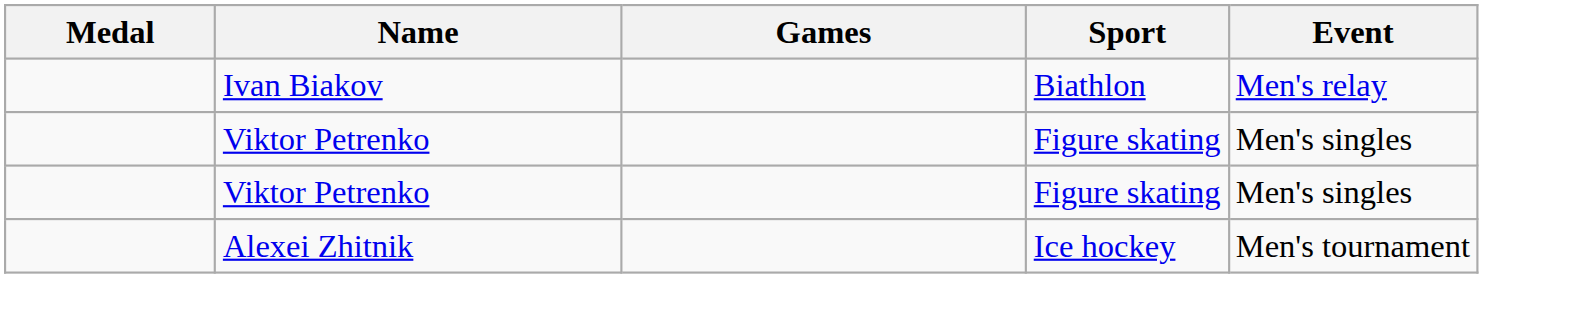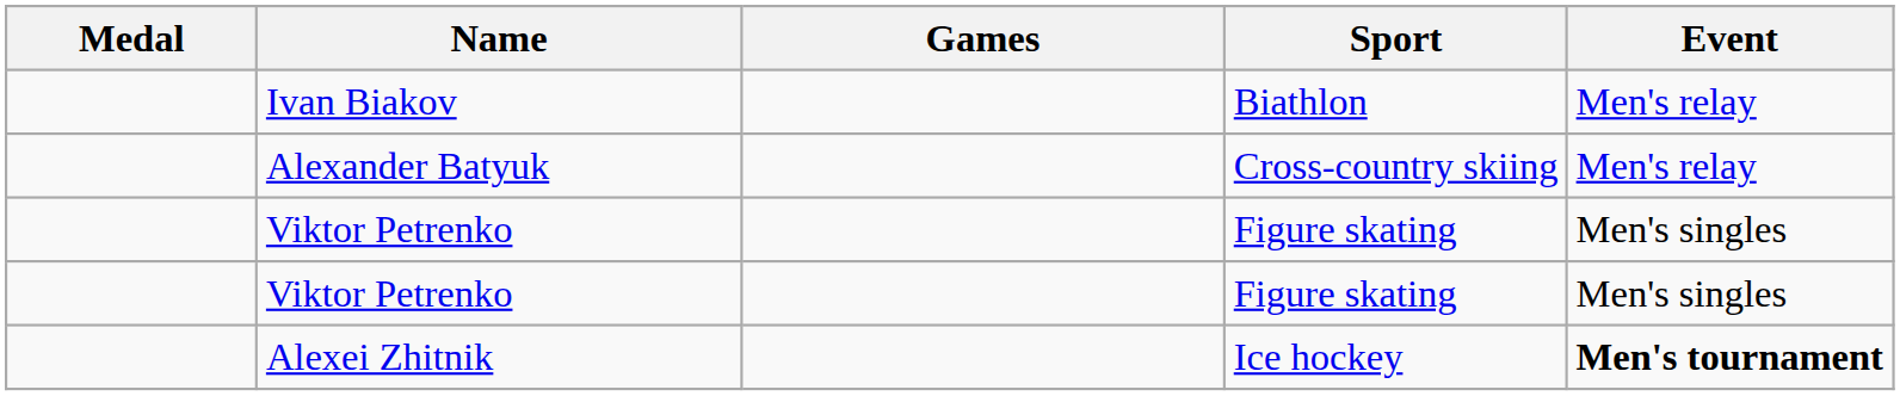 <table class="wikitable sortable" style="font-size: 95%;">
 <tr>
 <th style="width:6em">Medal</th>
 <th style="width:12em">Name</th>
 <th style="width:12em">Games</th>
 <th>Sport</th>
 <th>Event</th>
 </tr>
 <tr>
 <td></td>
 <td><a href='#'>Ivan Biakov</a></td>
 <td></td>
 <td> <a href='#'>Biathlon</a></td>
+<td><a href='#'>Men's relay</a></td>
+</tr>
+<tr>
+<td></td>
+<td><a href='#'>Alexander Batyuk</a></td>
+<td></td>
+<td> <a href='#'>Cross-country skiing</a></td>
 <td><a href='#'>Men's relay</a></td>
 </tr>
 <tr>
 <td></td>
 <td><a href='#'>Viktor Petrenko</a></td>
 <td></td>
 <td> <a href='#'>Figure skating</a></td>
 <td>Men's singles</td>
 </tr>
 <tr>
 <td></td>
 <td><a href='#'>Viktor Petrenko</a></td>
 <td></td>
 <td> <a href='#'>Figure skating</a></td>
 <td>Men's singles</td>
 </tr>
 <tr>
 <td></td>
 <td><a href='#'>Alexei Zhitnik</a></td>
 <td></td>
 <td> <a href='#'>Ice hockey</a></td>
-<td>Men's tournament</td>
+<td><strong>Men's tournament</strong></td>
 </tr>
 </table>
